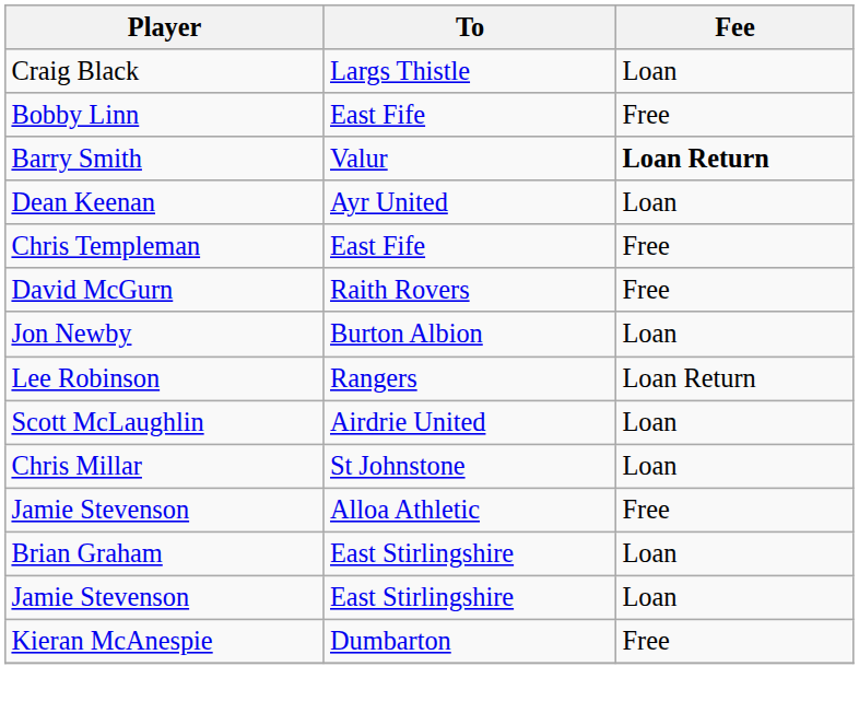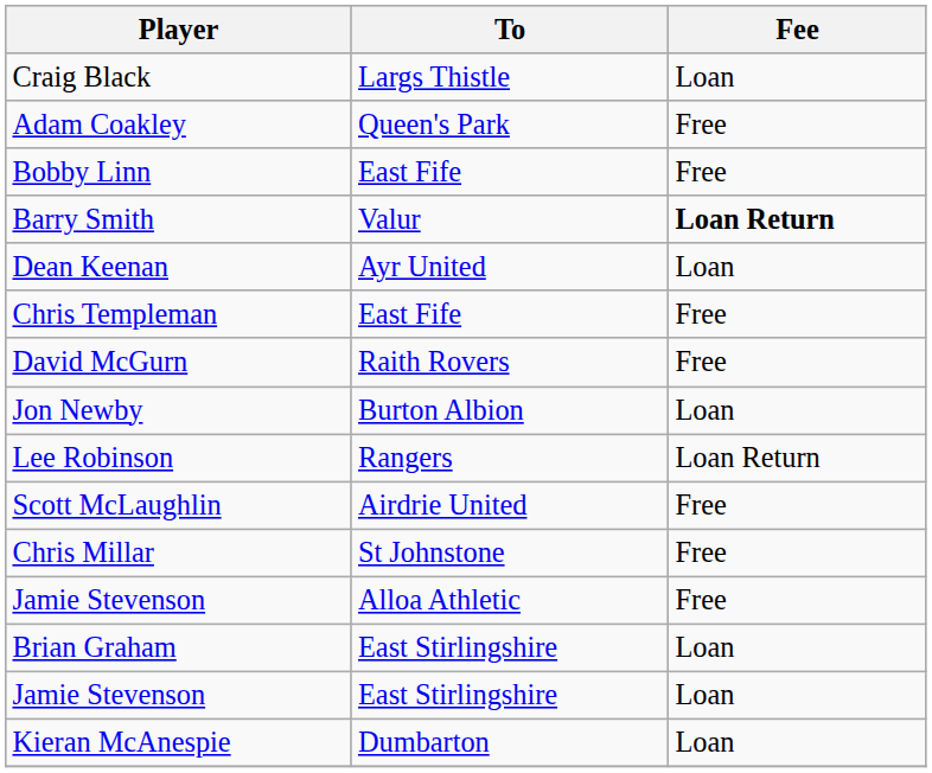 <table class="wikitable" style="text-align:center; font-size:95%;width:55%; text-align:left">
 <tr>
 <th><strong>Player</strong></th>
 <th><strong>To</strong></th>
 <th><strong>Fee</strong></th>
 </tr>
 <tr --->
 <td> Craig Black</td>
 <td><a href='#'>Largs Thistle</a></td>
 <td>Loan</td>
+</tr>
+<tr --->
+<td> <a href='#'>Adam Coakley</a></td>
+<td><a href='#'>Queen's Park</a></td>
+<td>Free</td>
 </tr>
 <tr --->
 <td> <a href='#'>Bobby Linn</a></td>
 <td><a href='#'>East Fife</a></td>
 <td>Free</td>
 </tr>
 <tr --->
 <td> <a href='#'>Barry Smith</a></td>
 <td><a href='#'>Valur</a></td>
 <td><strong>Loan Return</strong></td>
 </tr>
 <tr --->
 <td> <a href='#'>Dean Keenan</a></td>
 <td><a href='#'>Ayr United</a></td>
 <td>Loan</td>
 </tr>
 <tr --->
 <td> <a href='#'>Chris Templeman</a></td>
 <td><a href='#'>East Fife</a></td>
 <td>Free</td>
 </tr>
 <tr --->
 <td> <a href='#'>David McGurn</a></td>
 <td><a href='#'>Raith Rovers</a></td>
 <td>Free</td>
 </tr>
 <tr --->
 <td> <a href='#'>Jon Newby</a></td>
 <td><a href='#'>Burton Albion</a></td>
 <td>Loan</td>
 </tr>
 <tr --->
 <td> <a href='#'>Lee Robinson</a></td>
 <td><a href='#'>Rangers</a></td>
 <td>Loan Return</td>
 </tr>
 <tr --->
 <td> <a href='#'>Scott McLaughlin</a></td>
 <td><a href='#'>Airdrie United</a></td>
-<td>Loan</td>
+<td>Free</td>
 </tr>
 <tr --->
 <td> <a href='#'>Chris Millar</a></td>
 <td><a href='#'>St Johnstone</a></td>
-<td>Loan</td>
+<td>Free</td>
 </tr>
 <tr --->
 <td> <a href='#'>Jamie Stevenson</a></td>
 <td><a href='#'>Alloa Athletic</a></td>
 <td>Free</td>
 </tr>
 <tr --->
 <td> <a href='#'>Brian Graham</a></td>
 <td><a href='#'>East Stirlingshire</a></td>
 <td>Loan</td>
 </tr>
 <tr --->
 <td> <a href='#'>Jamie Stevenson</a></td>
 <td><a href='#'>East Stirlingshire</a></td>
 <td>Loan</td>
 </tr>
 <tr --->
 <td> <a href='#'>Kieran McAnespie</a></td>
 <td><a href='#'>Dumbarton</a></td>
-<td>Free</td>
+<td>Loan</td>
 </tr>
 <tr --->
 </tr>
 </table>
